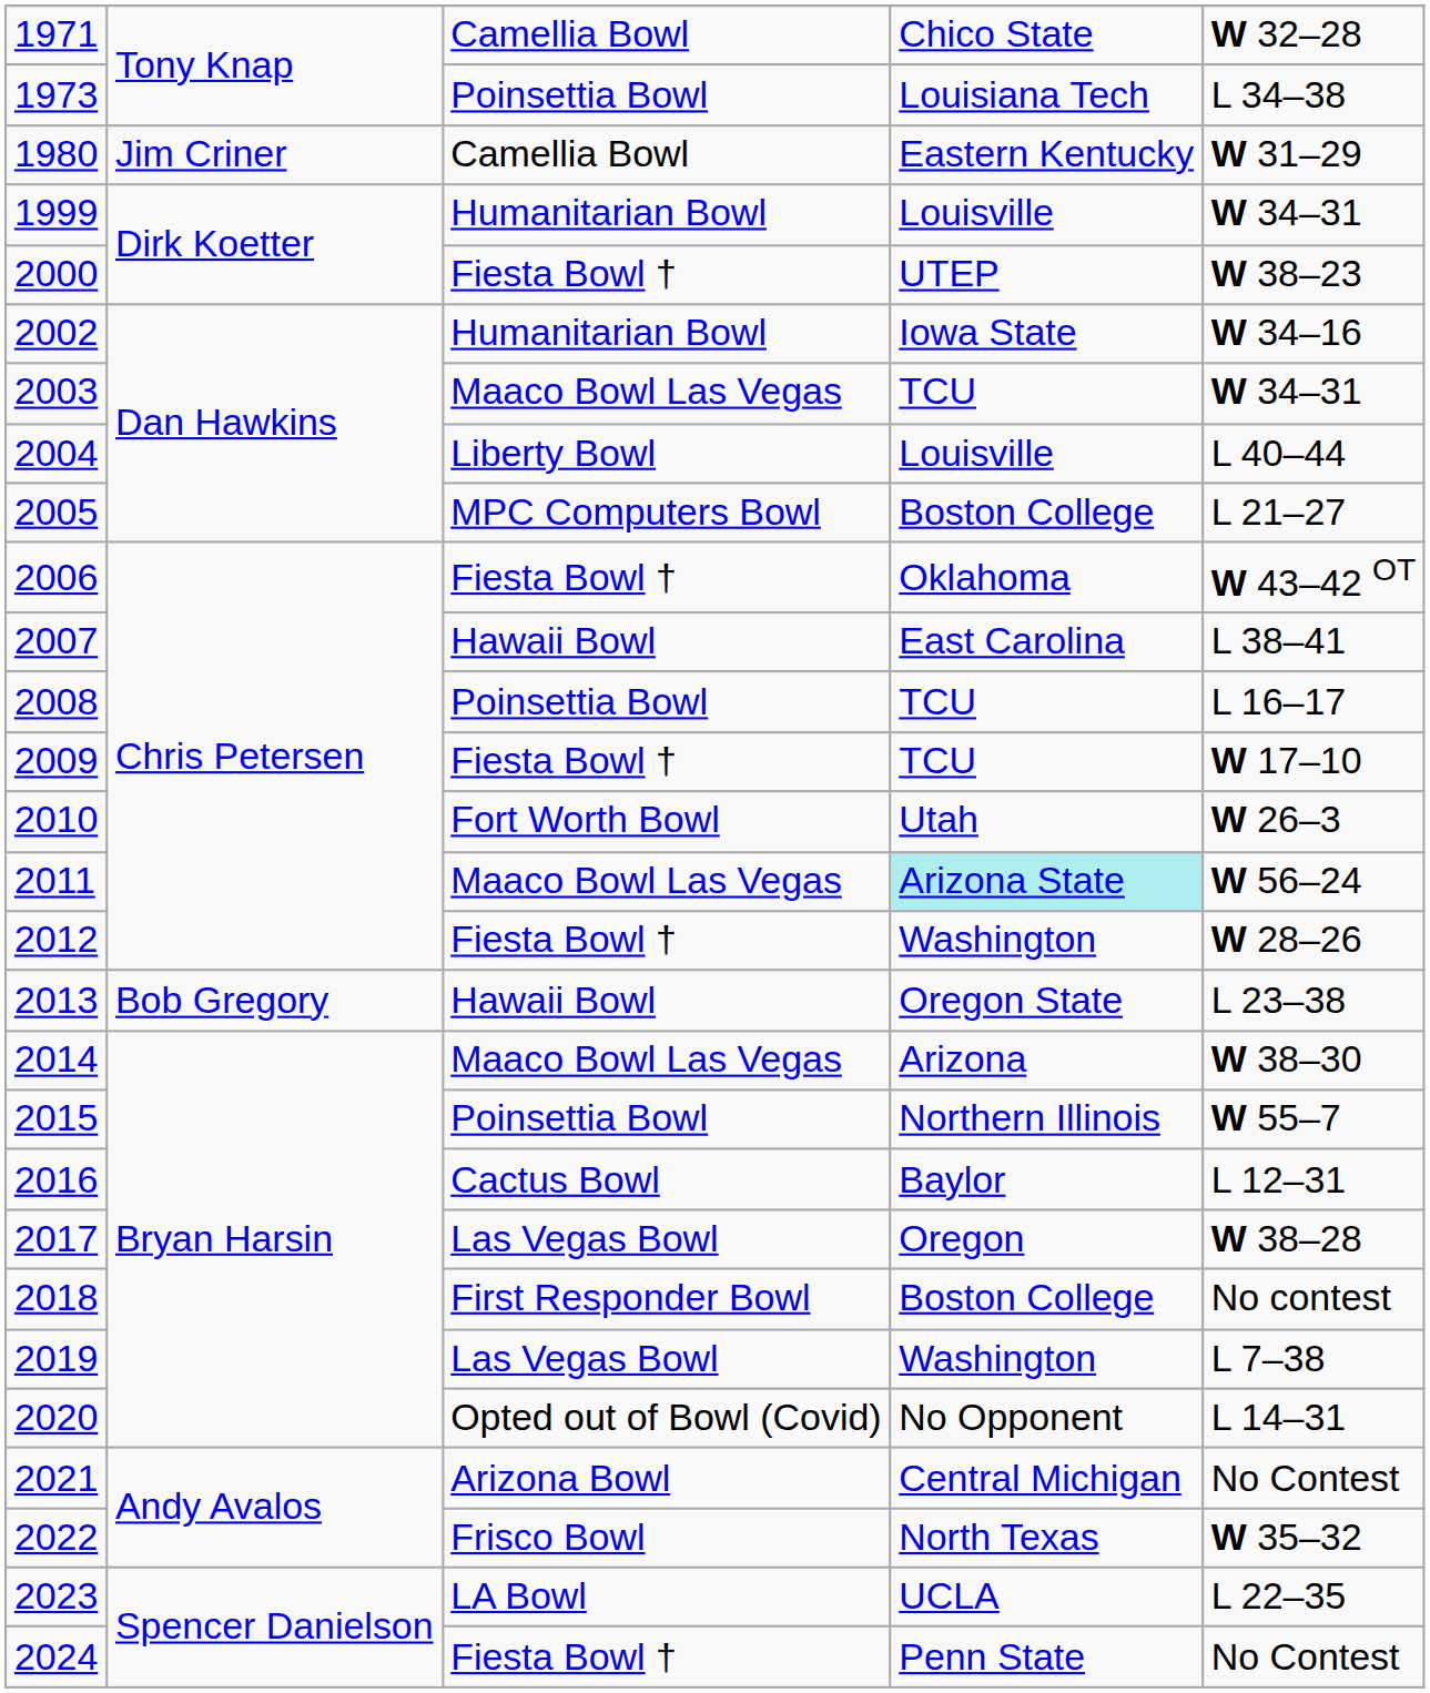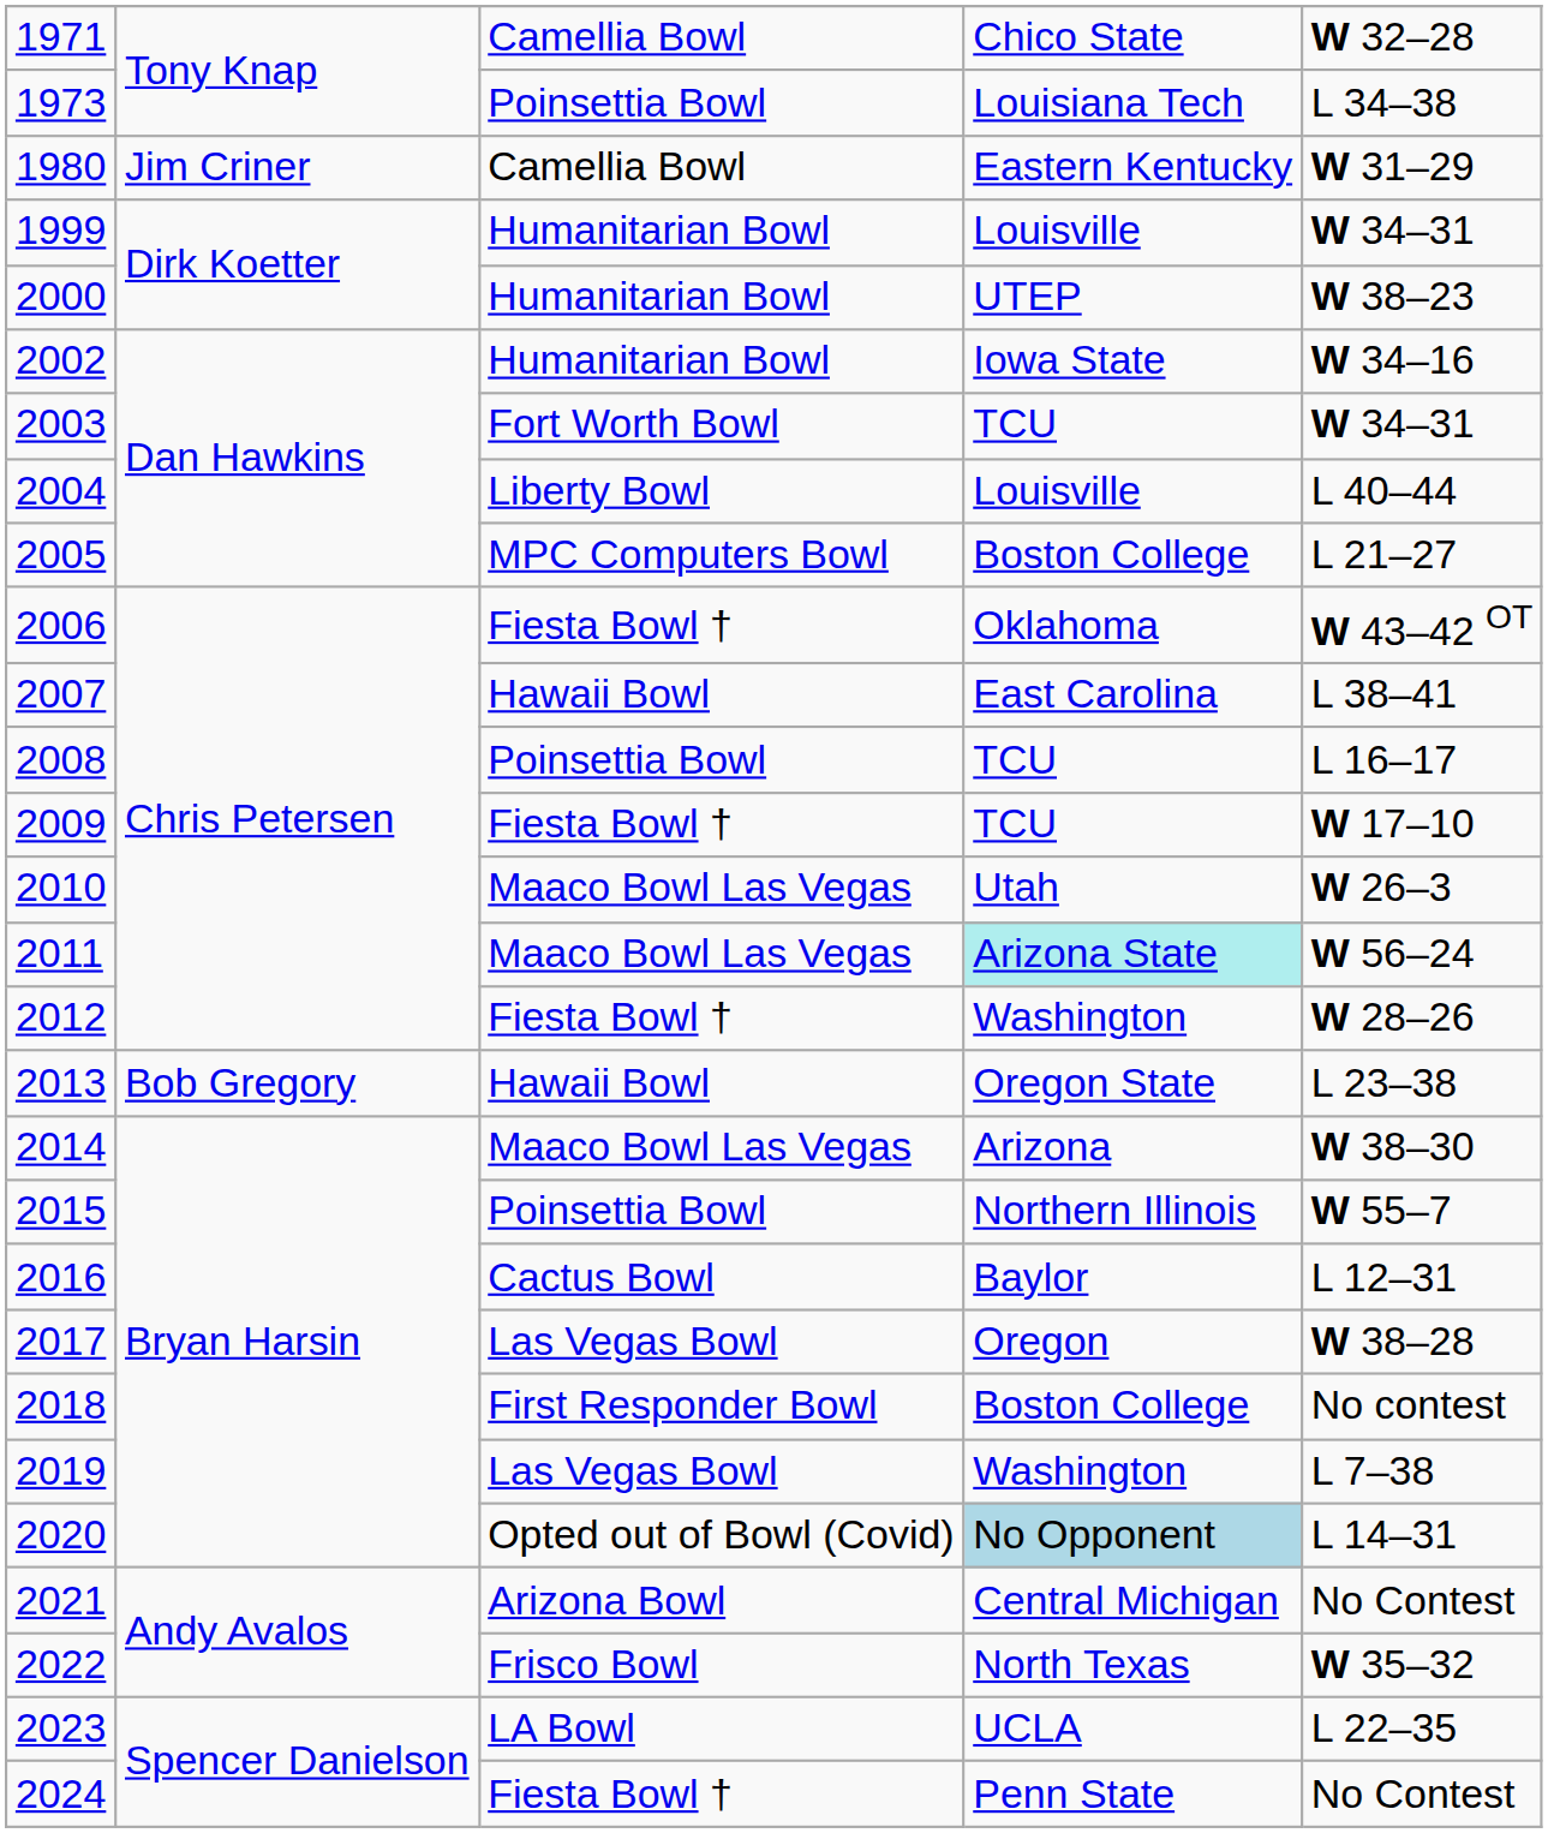 <table class="wikitable">
 <tr>
 </tr>
 <tr>
 <td><a href='#'>1971</a></td>
 <td rowspan="2"><a href='#'>Tony Knap</a></td>
 <td><a href='#'>Camellia Bowl</a></td>
 <td><a href='#'>Chico State</a></td>
 <td><strong>W</strong> 32–28</td>
 </tr>
 <tr>
 <td><a href='#'>1973</a></td>
 <td><a href='#'>Poinsettia Bowl</a></td>
 <td><a href='#'>Louisiana Tech</a></td>
 <td>L 34–38</td>
 </tr>
 <tr>
 <td><a href='#'>1980</a></td>
 <td><a href='#'>Jim Criner</a></td>
 <td>Camellia Bowl</td>
 <td><a href='#'>Eastern Kentucky</a></td>
 <td><strong>W</strong> 31–29</td>
 </tr>
 <tr>
 <td><a href='#'>1999</a></td>
 <td rowspan="2"><a href='#'>Dirk Koetter</a></td>
 <td><a href='#'>Humanitarian Bowl</a></td>
 <td><a href='#'>Louisville</a></td>
 <td><strong>W</strong> 34–31</td>
 </tr>
 <tr>
 <td><a href='#'>2000</a></td>
-<td><a href='#'>Fiesta Bowl</a> †</td>
+<td><a href='#'>Humanitarian Bowl</a></td>
 <td><a href='#'>UTEP</a></td>
 <td><strong>W</strong> 38–23</td>
 </tr>
 <tr>
 <td><a href='#'>2002</a></td>
 <td rowspan="4"><a href='#'>Dan Hawkins</a></td>
 <td><a href='#'>Humanitarian Bowl</a></td>
 <td><a href='#'>Iowa State</a></td>
 <td><strong>W</strong> 34–16</td>
 </tr>
 <tr>
 <td><a href='#'>2003</a></td>
-<td><a href='#'>Maaco Bowl Las Vegas</a></td>
+<td><a href='#'>Fort Worth Bowl</a></td>
 <td><a href='#'>TCU</a></td>
 <td><strong>W</strong> 34–31</td>
 </tr>
 <tr>
 <td><a href='#'>2004</a></td>
 <td><a href='#'>Liberty Bowl</a></td>
 <td><a href='#'>Louisville</a></td>
 <td>L 40–44</td>
 </tr>
 <tr>
 <td><a href='#'>2005</a></td>
 <td><a href='#'>MPC Computers Bowl</a></td>
 <td><a href='#'>Boston College</a></td>
 <td>L 21–27</td>
 </tr>
 <tr>
 <td><a href='#'>2006</a></td>
 <td rowspan="7"><a href='#'>Chris Petersen</a></td>
 <td><a href='#'>Fiesta Bowl</a> †</td>
 <td><a href='#'>Oklahoma</a></td>
 <td><strong>W</strong> 43–42 <sup>OT</sup></td>
 </tr>
 <tr>
 <td><a href='#'>2007</a></td>
 <td><a href='#'>Hawaii Bowl</a></td>
 <td><a href='#'>East Carolina</a></td>
 <td>L 38–41</td>
 </tr>
 <tr>
 <td><a href='#'>2008</a></td>
 <td><a href='#'>Poinsettia Bowl</a></td>
 <td><a href='#'>TCU</a></td>
 <td>L 16–17</td>
 </tr>
 <tr>
 <td><a href='#'>2009</a></td>
 <td><a href='#'>Fiesta Bowl</a> †</td>
 <td><a href='#'>TCU</a></td>
 <td><strong>W</strong> 17–10</td>
 </tr>
 <tr>
 <td><a href='#'>2010</a></td>
-<td><a href='#'>Fort Worth Bowl</a></td>
+<td><a href='#'>Maaco Bowl Las Vegas</a></td>
 <td><a href='#'>Utah</a></td>
 <td><strong>W</strong> 26–3</td>
 </tr>
 <tr>
 <td><a href='#'>2011</a></td>
 <td><a href='#'>Maaco Bowl Las Vegas</a></td>
 <td style="background: paleturquoise;"><a href='#'>Arizona State</a></td>
 <td><strong>W</strong> 56–24</td>
 </tr>
 <tr>
 <td><a href='#'>2012</a></td>
 <td><a href='#'>Fiesta Bowl</a> †</td>
 <td><a href='#'>Washington</a></td>
 <td><strong>W</strong> 28–26</td>
 </tr>
 <tr>
 <td><a href='#'>2013</a></td>
 <td><a href='#'>Bob Gregory</a></td>
 <td><a href='#'>Hawaii Bowl</a></td>
 <td><a href='#'>Oregon State</a></td>
 <td>L 23–38</td>
 </tr>
 <tr>
 <td><a href='#'>2014</a></td>
 <td rowspan="7"><a href='#'>Bryan Harsin</a></td>
 <td><a href='#'>Maaco Bowl Las Vegas</a></td>
 <td><a href='#'>Arizona</a></td>
 <td><strong>W</strong> 38–30</td>
 </tr>
 <tr>
 <td><a href='#'>2015</a></td>
 <td><a href='#'>Poinsettia Bowl</a></td>
 <td><a href='#'>Northern Illinois</a></td>
 <td><strong>W</strong> 55–7</td>
 </tr>
 <tr>
 <td><a href='#'>2016</a></td>
 <td><a href='#'>Cactus Bowl</a></td>
 <td><a href='#'>Baylor</a></td>
 <td>L 12–31</td>
 </tr>
 <tr>
 <td><a href='#'>2017</a></td>
 <td><a href='#'>Las Vegas Bowl</a></td>
 <td><a href='#'>Oregon</a></td>
 <td><strong>W</strong> 38–28</td>
 </tr>
 <tr>
 <td><a href='#'>2018</a></td>
 <td><a href='#'>First Responder Bowl</a></td>
 <td><a href='#'>Boston College</a></td>
 <td>No contest</td>
 </tr>
 <tr>
 <td><a href='#'>2019</a></td>
 <td><a href='#'>Las Vegas Bowl</a></td>
 <td><a href='#'>Washington</a></td>
 <td>L 7–38</td>
 </tr>
 <tr>
 <td><a href='#'>2020</a></td>
 <td>Opted out of Bowl (Covid)</td>
-<td No Opponent>No Opponent</td>
+<td No Opponent style="background: lightblue;">No Opponent</td>
 <td>L 14–31</td>
 </tr>
 <tr>
 <td><a href='#'>2021</a></td>
 <td rowspan="2"><a href='#'>Andy Avalos</a></td>
 <td><a href='#'>Arizona Bowl</a></td>
 <td><a href='#'>Central Michigan</a></td>
 <td>No Contest</td>
 </tr>
 <tr>
 <td><a href='#'>2022</a></td>
 <td><a href='#'>Frisco Bowl</a></td>
 <td><a href='#'>North Texas</a></td>
 <td><strong>W</strong> 35–32</td>
 </tr>
 <tr>
 <td><a href='#'>2023</a></td>
 <td rowspan="2"><a href='#'>Spencer Danielson</a></td>
 <td><a href='#'>LA Bowl</a></td>
 <td><a href='#'>UCLA</a></td>
 <td>L 22–35</td>
 </tr>
 <tr>
 <td><a href='#'>2024</a></td>
 <td><a href='#'>Fiesta Bowl</a> †</td>
 <td><a href='#'>Penn State</a></td>
 <td>No Contest</td>
 </tr>
 </table>
